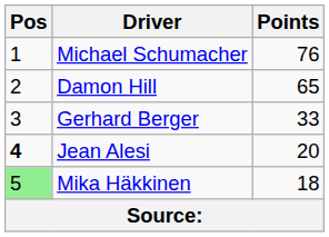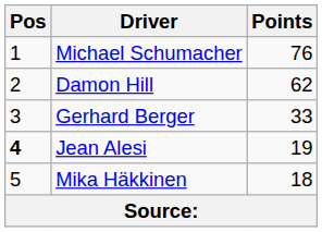 <table class="wikitable" style="font-size: 95%;">
 <tr>
 <th>Pos</th>
 <th>Driver</th>
 <th>Points</th>
 </tr>
 <tr>
 <td>1</td>
 <td> <a href='#'>Michael Schumacher</a></td>
 <td align="right">76</td>
 </tr>
 <tr>
 <td>2</td>
 <td> <a href='#'>Damon Hill</a></td>
-<td align="right">65</td>
+<td align="right">62</td>
 </tr>
 <tr>
 <td>3</td>
 <td> <a href='#'>Gerhard Berger</a></td>
 <td align="right">33</td>
 </tr>
 <tr>
 <td><strong>4</strong></td>
 <td> <a href='#'>Jean Alesi</a></td>
-<td align="right">20</td>
+<td align="right">19</td>
 </tr>
 <tr>
-<td style="background: lightgreen;">5</td>
+<td>5</td>
 <td> <a href='#'>Mika Häkkinen</a></td>
 <td align="right">18</td>
 </tr>
 <tr>
 <th colspan=4>Source: </th>
 </tr>
 </table>
